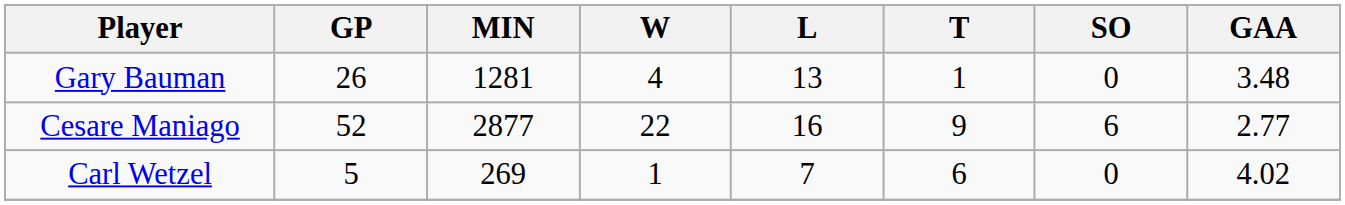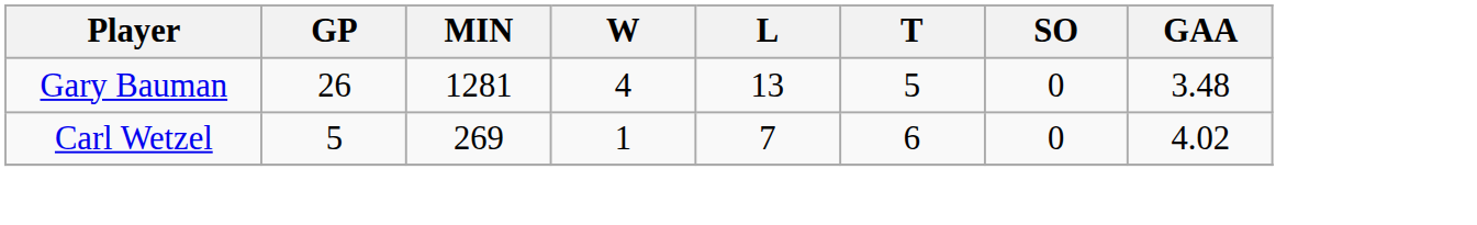 <table class="wikitable sortable">
 <tr>
 <th bgcolor="#DDDDFF" width="16%">Player</th>
 <th bgcolor="#DDDDFF" width="9%">GP</th>
 <th bgcolor="#DDDDFF" width="9%">MIN</th>
 <th bgcolor="#DDDDFF" width="9%">W</th>
 <th bgcolor="#DDDDFF" width="9%">L</th>
 <th bgcolor="#DDDDFF" width="9%">T</th>
 <th bgcolor="#DDDDFF" width="9%">SO</th>
 <th bgcolor="#DDDDFF" width="9%">GAA</th>
 </tr>
 <tr align="center">
 <td><a href='#'>Gary Bauman</a></td>
 <td>26</td>
 <td>1281</td>
 <td>4</td>
 <td>13</td>
-<td>1</td>
+<td>5</td>
 <td>0</td>
 <td>3.48</td>
-</tr>
-<tr align="center">
-<td><a href='#'>Cesare Maniago</a></td>
-<td>52</td>
-<td>2877</td>
-<td>22</td>
-<td>16</td>
-<td>9</td>
-<td>6</td>
-<td>2.77</td>
 </tr>
 <tr align="center">
 <td><a href='#'>Carl Wetzel</a></td>
 <td>5</td>
 <td>269</td>
 <td>1</td>
 <td>7</td>
 <td>6</td>
 <td>0</td>
 <td>4.02</td>
 </tr>
 <tr align="center">
 </tr>
 </table>
